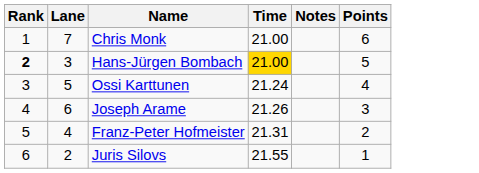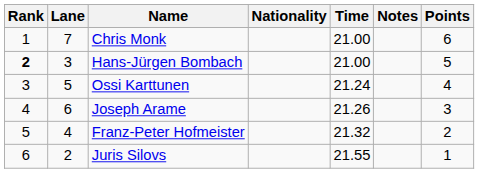 <table class="wikitable sortable" style="text-align:center">
 <tr>
 <th>Rank</th>
 <th>Lane</th>
 <th>Name</th>
+<th>Nationality</th>
 <th>Time</th>
 <th>Notes</th>
 <th>Points</th>
 </tr>
 <tr>
 <td>1</td>
 <td>7</td>
 <td align=left><a href='#'>Chris Monk</a></td>
+<td align=left></td>
 <td>21.00</td>
 <td></td>
 <td>6</td>
 </tr>
 <tr>
 <td><strong>2</strong></td>
 <td>3</td>
 <td align=left><a href='#'>Hans-Jürgen Bombach</a></td>
-<td style="background: gold;">21.00</td>
+<td align=left></td>
+<td>21.00</td>
 <td></td>
 <td>5</td>
 </tr>
 <tr>
 <td>3</td>
 <td>5</td>
 <td align=left><a href='#'>Ossi Karttunen</a></td>
+<td align=left></td>
 <td>21.24</td>
 <td></td>
 <td>4</td>
 </tr>
 <tr>
 <td>4</td>
 <td>6</td>
 <td align=left><a href='#'>Joseph Arame</a></td>
+<td align=left></td>
 <td>21.26</td>
 <td></td>
 <td>3</td>
 </tr>
 <tr>
 <td>5</td>
 <td>4</td>
 <td align=left><a href='#'>Franz-Peter Hofmeister</a></td>
-<td>21.31</td>
+<td align=left></td>
+<td>21.32</td>
 <td></td>
 <td>2</td>
 </tr>
 <tr>
 <td>6</td>
 <td>2</td>
 <td align=left><a href='#'>Juris Silovs</a></td>
+<td align=left></td>
 <td>21.55</td>
 <td></td>
 <td>1</td>
 </tr>
 </table>
